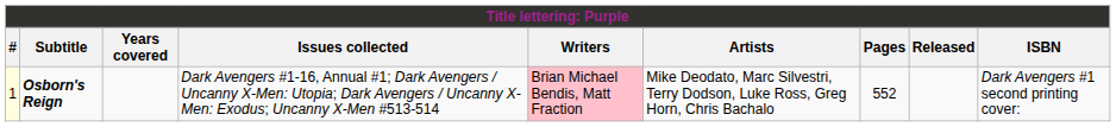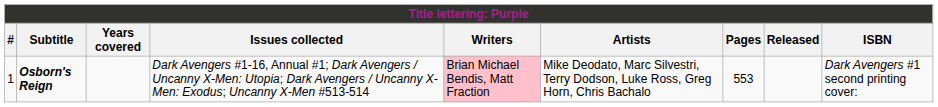 <table class="wikitable sortable" width=98%>
 <tr>
 <th colspan=9 style="background-color: #31312D; color: #A4218E;">Title lettering: Purple</th>
 </tr>
 <tr>
 <th class="unsortable">#</th>
 <th class="unsortable">Subtitle</th>
 <th>Years covered</th>
 <th class="unsortable">Issues collected</th>
 <th class="unsortable">Writers</th>
 <th class="unsortable">Artists</th>
 <th class="unsortable">Pages</th>
 <th>Released</th>
 <th class="unsortable">ISBN</th>
 </tr>
 <tr>
-<td style="background: lightyellow;">1</td>
+<td>1</td>
 <td><strong><em>Osborn's Reign</em></strong></td>
 <td></td>
 <td><em>Dark Avengers</em> #1-16, Annual #1; <em>Dark Avengers / Uncanny X-Men: Utopia</em>; <em>Dark Avengers / Uncanny X-Men: Exodus</em>; <em>Uncanny X-Men</em> #513-514</td>
 <td style="background: pink;">Brian Michael Bendis, Matt Fraction</td>
 <td>Mike Deodato, Marc Silvestri, Terry Dodson, Luke Ross, Greg Horn, Chris Bachalo</td>
-<td style="text-align: center;">552</td>
+<td style="text-align: center;">553</td>
 <td></td>
 <td><em>Dark Avengers</em> #1 second printing cover: </td>
 </tr>
 </table>
